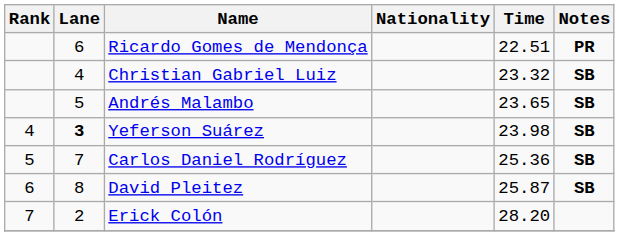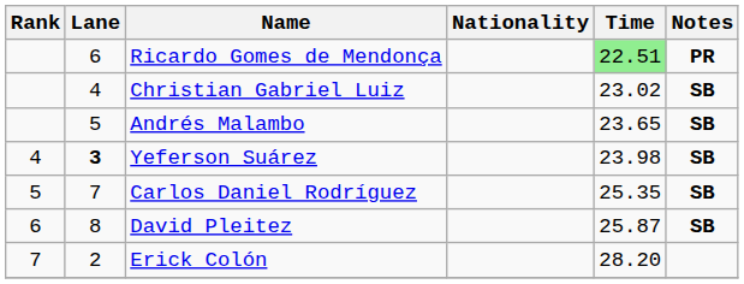 <table class="wikitable sortable" style="text-align:center">
 <tr>
 <th>Rank</th>
 <th>Lane</th>
 <th>Name</th>
 <th>Nationality</th>
 <th>Time</th>
 <th>Notes</th>
 </tr>
 <tr>
 <td></td>
 <td>6</td>
 <td align=left><a href='#'>Ricardo Gomes de Mendonça</a></td>
 <td align=left></td>
-<td>22.51</td>
+<td style="background: lightgreen;">22.51</td>
 <td><strong>PR</strong></td>
 </tr>
 <tr>
 <td></td>
 <td>4</td>
 <td align=left><a href='#'>Christian Gabriel Luiz</a></td>
 <td align=left></td>
-<td>23.32</td>
+<td>23.02</td>
 <td><strong>SB</strong></td>
 </tr>
 <tr>
 <td></td>
 <td>5</td>
 <td align=left><a href='#'>Andrés Malambo</a></td>
 <td align=left></td>
 <td>23.65</td>
 <td><strong>SB</strong></td>
 </tr>
 <tr>
 <td>4</td>
 <td><strong>3</strong></td>
 <td align=left><a href='#'>Yeferson Suárez</a></td>
 <td align=left></td>
 <td>23.98</td>
 <td><strong>SB</strong></td>
 </tr>
 <tr>
 <td>5</td>
 <td>7</td>
 <td align=left><a href='#'>Carlos Daniel Rodríguez</a></td>
 <td align=left></td>
-<td>25.36</td>
+<td>25.35</td>
 <td><strong>SB</strong></td>
 </tr>
 <tr>
 <td>6</td>
 <td>8</td>
 <td align=left><a href='#'>David Pleitez</a></td>
 <td align=left></td>
 <td>25.87</td>
 <td><strong>SB</strong></td>
 </tr>
 <tr>
 <td>7</td>
 <td>2</td>
 <td align=left><a href='#'>Erick Colón</a></td>
 <td align=left></td>
 <td>28.20</td>
 <td></td>
 </tr>
 <tr>
 </tr>
 </table>
